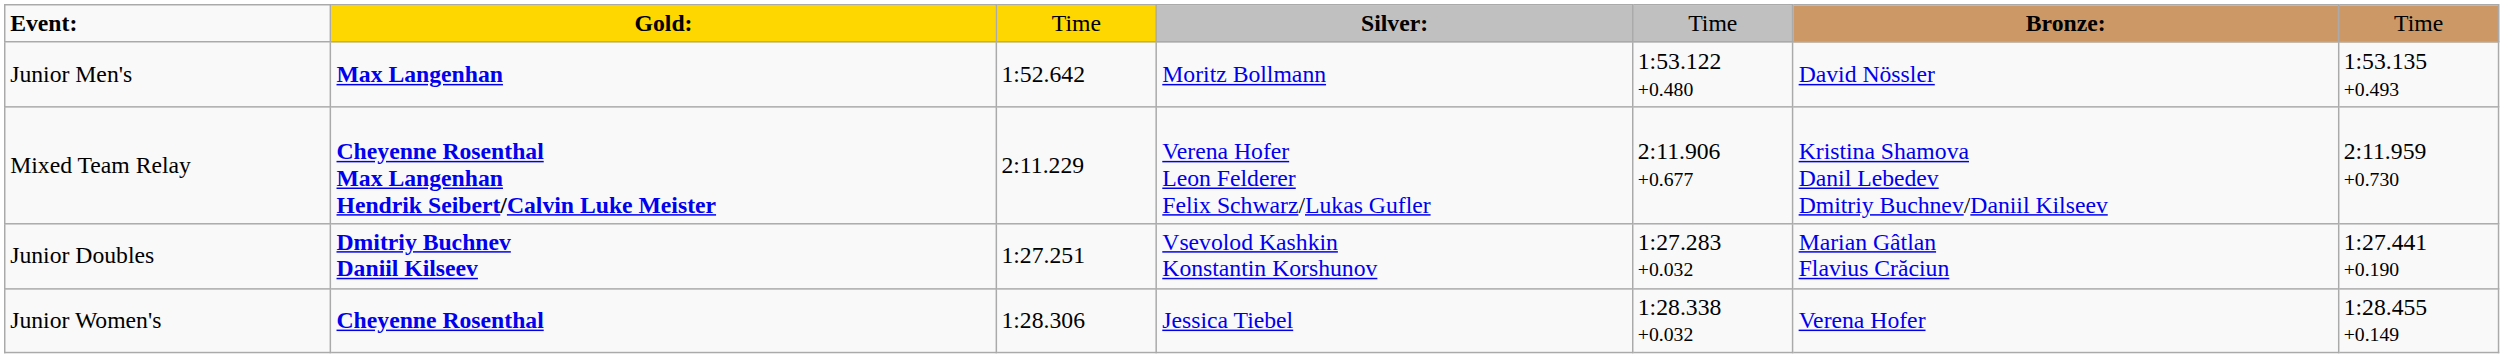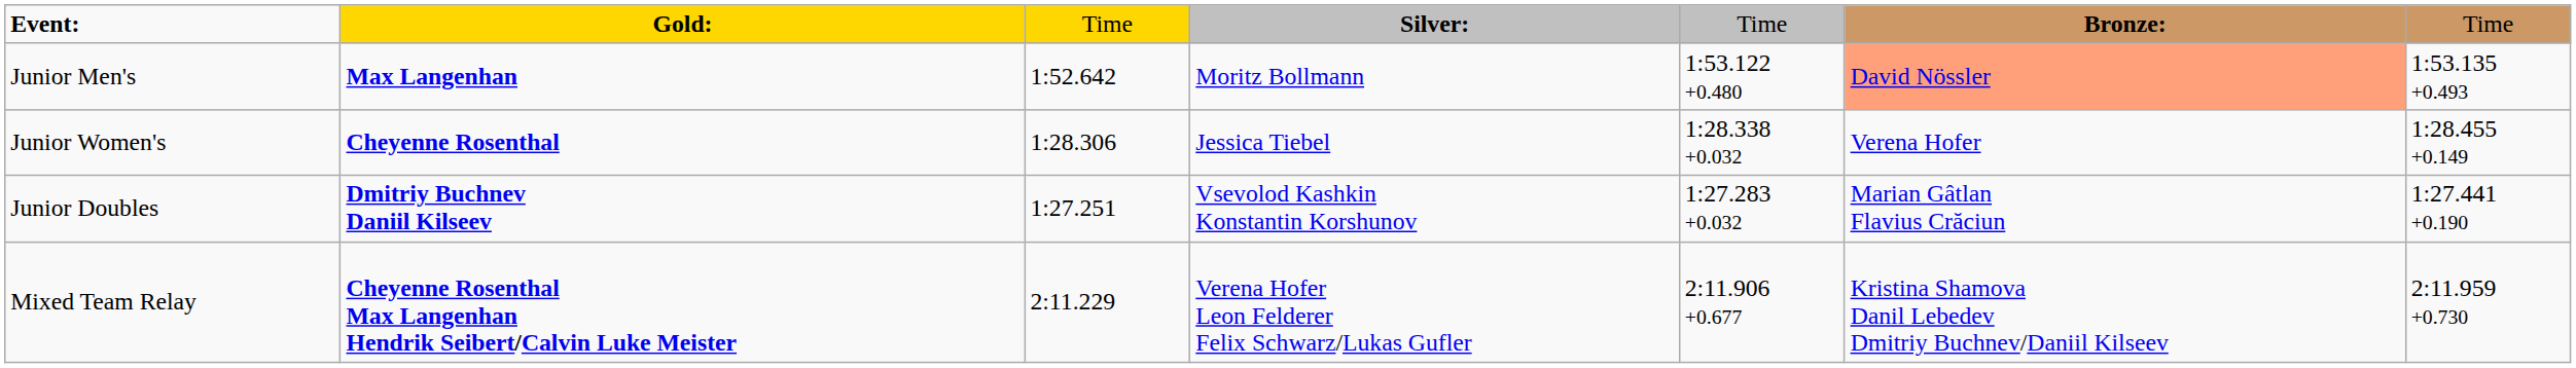 <table class="wikitable" style="width:85%;">
 <tr>
 <td><strong>Event:</strong></td>
 <td !  style="text-align:center; background:gold;"><strong>Gold:</strong></td>
 <td !  style="text-align:center; background:gold;">Time</td>
 <td !  style="text-align:center; background:silver;"><strong>Silver:</strong></td>
 <td !  style="text-align:center; background:silver;">Time</td>
 <td !  style="text-align:center; background:#c96;"><strong>Bronze:</strong></td>
 <td !  style="text-align:center; background:#c96;">Time</td>
 </tr>
 <tr>
 <td>Junior Men's</td>
 <td><strong> <a href='#'>Max Langenhan</a></strong></td>
 <td>1:52.642</td>
 <td> <a href='#'>Moritz Bollmann</a></td>
 <td>1:53.122<br><small>+0.480</small></td>
-<td> <a href='#'>David Nössler</a></td>
+<td style="background: lightsalmon;"> <a href='#'>David Nössler</a></td>
 <td>1:53.135<br><small>+0.493</small></td>
 </tr>
 <tr>
-<td>Mixed Team Relay</td>
-<td><strong><br><a href='#'>Cheyenne Rosenthal</a><br><a href='#'>Max Langenhan</a><br><a href='#'>Hendrik Seibert</a>/<a href='#'>Calvin Luke Meister</a></strong></td>
-<td>2:11.229</td>
-<td><br><a href='#'>Verena Hofer</a><br><a href='#'>Leon Felderer</a><br><a href='#'>Felix Schwarz</a>/<a href='#'>Lukas Gufler</a></td>
-<td>2:11.906<br><small>+0.677</small></td>
-<td><br><a href='#'>Kristina Shamova</a><br><a href='#'>Danil Lebedev</a><br><a href='#'>Dmitriy Buchnev</a>/<a href='#'>Daniil Kilseev</a></td>
-<td>2:11.959<br><small>+0.730</small></td>
+<td>Junior Women's</td>
+<td><strong> <a href='#'>Cheyenne Rosenthal</a></strong></td>
+<td>1:28.306</td>
+<td> <a href='#'>Jessica Tiebel</a></td>
+<td>1:28.338<br><small>+0.032</small></td>
+<td> <a href='#'>Verena Hofer</a></td>
+<td>1:28.455<br><small>+0.149</small></td>
 </tr>
 <tr>
 <td>Junior Doubles</td>
 <td><strong><a href='#'>Dmitriy Buchnev</a><br><a href='#'>Daniil Kilseev</a><br><small></small></strong></td>
 <td>1:27.251</td>
 <td><a href='#'>Vsevolod Kashkin</a><br><a href='#'>Konstantin Korshunov</a><br><small></small></td>
 <td>1:27.283<br><small>+0.032</small></td>
 <td><a href='#'>Marian Gâtlan</a><br><a href='#'>Flavius Crăciun</a><br><small></small></td>
 <td>1:27.441<br><small> +0.190</small></td>
 </tr>
 <tr>
-<td>Junior Women's</td>
-<td><strong> <a href='#'>Cheyenne Rosenthal</a></strong></td>
-<td>1:28.306</td>
-<td> <a href='#'>Jessica Tiebel</a></td>
-<td>1:28.338<br><small>+0.032</small></td>
-<td> <a href='#'>Verena Hofer</a></td>
-<td>1:28.455<br><small>+0.149</small></td>
+<td>Mixed Team Relay</td>
+<td><strong><br><a href='#'>Cheyenne Rosenthal</a><br><a href='#'>Max Langenhan</a><br><a href='#'>Hendrik Seibert</a>/<a href='#'>Calvin Luke Meister</a></strong></td>
+<td>2:11.229</td>
+<td><br><a href='#'>Verena Hofer</a><br><a href='#'>Leon Felderer</a><br><a href='#'>Felix Schwarz</a>/<a href='#'>Lukas Gufler</a></td>
+<td>2:11.906<br><small>+0.677</small></td>
+<td><br><a href='#'>Kristina Shamova</a><br><a href='#'>Danil Lebedev</a><br><a href='#'>Dmitriy Buchnev</a>/<a href='#'>Daniil Kilseev</a></td>
+<td>2:11.959<br><small>+0.730</small></td>
 </tr>
 </table>
